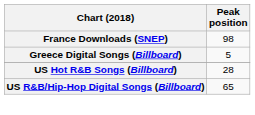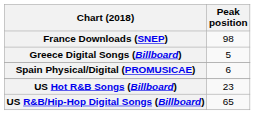 <table class="wikitable sortable plainrowheaders" style="text-align:center">
 <tr>
 <th>Chart (2018)</th>
 <th>Peak<br>position</th>
 </tr>
 <tr>
 <th scope="row">France Downloads (<a href='#'>SNEP</a>)</th>
 <td>98</td>
 </tr>
 <tr>
 <th scope="row">Greece Digital Songs (<a href='#'><em>Billboard</em></a>)</th>
 <td>5</td>
 </tr>
 <tr>
 </tr>
 <tr>
+<th scope="row">Spain Physical/Digital (<a href='#'>PROMUSICAE</a>)</th>
+<td>6</td>
+</tr>
+<tr>
 </tr>
 <tr>
 <th scope="row">US <a href='#'>Hot R&B Songs</a> (<a href='#'><em>Billboard</em></a>)</th>
-<td>28</td>
+<td>23</td>
 </tr>
 <tr>
 <th scope="row">US <a href='#'>R&B/Hip-Hop Digital Songs</a> (<a href='#'><em>Billboard</em></a>)</th>
 <td>65</td>
 </tr>
 </table>
